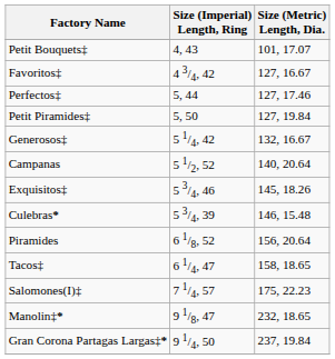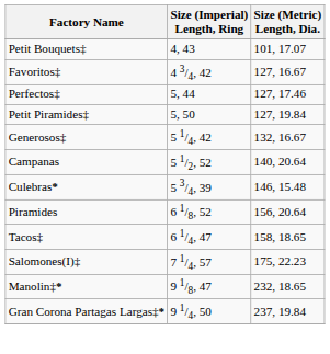 <table class="wikitable" style="margin:1em auto; font-size: 85%">
 <tr>
 <th>Factory Name</th>
 <th>Size (Imperial)<br>Length, Ring</th>
 <th>Size (Metric)<br>Length, Dia.</th>
 </tr>
 <tr>
 </tr>
 <tr>
 <td>Petit Bouquets‡</td>
 <td>4, 43</td>
 <td>101, 17.07</td>
 </tr>
 <tr>
 <td>Favoritos‡</td>
 <td>4 <sup>3</sup>/<sub>4</sub>, 42</td>
 <td>127, 16.67</td>
 </tr>
 <tr>
 <td>Perfectos‡</td>
 <td>5, 44</td>
 <td>127, 17.46</td>
 </tr>
 <tr>
 <td>Petit Piramides‡</td>
 <td>5, 50</td>
 <td>127, 19.84</td>
 </tr>
 <tr>
 <td>Generosos‡</td>
 <td>5 <sup>1</sup>/<sub>4</sub>, 42</td>
 <td>132, 16.67</td>
 </tr>
 <tr>
 <td>Campanas</td>
 <td>5 <sup>1</sup>/<sub>2</sub>, 52</td>
 <td>140, 20.64</td>
 </tr>
 <tr>
-<td>Exquisitos‡</td>
-<td>5 <sup>3</sup>/<sub>4</sub>, 46</td>
-<td>145, 18.26</td>
-</tr>
-<tr>
 <td>Culebras<strong>*</strong></td>
 <td>5 <sup>3</sup>/<sub>4</sub>, 39</td>
 <td>146, 15.48</td>
 </tr>
 <tr>
 <td>Piramides</td>
 <td>6 <sup>1</sup>/<sub>8</sub>, 52</td>
 <td>156, 20.64</td>
 </tr>
 <tr>
 <td>Tacos‡</td>
 <td>6 <sup>1</sup>/<sub>4</sub>, 47</td>
 <td>158, 18.65</td>
 </tr>
 <tr>
 <td>Salomones(I)‡</td>
 <td>7 <sup>1</sup>/<sub>4</sub>, 57</td>
 <td>175, 22.23</td>
 </tr>
 <tr>
 <td>Manolin‡<strong>*</strong></td>
 <td>9 <sup>1</sup>/<sub>8</sub>, 47</td>
 <td>232, 18.65</td>
 </tr>
 <tr>
 <td>Gran Corona Partagas Largas‡<strong>*</strong></td>
 <td>9 <sup>1</sup>/<sub>4</sub>, 50</td>
 <td>237, 19.84</td>
 </tr>
 <tr>
 </tr>
 </table>
